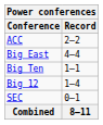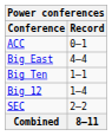 <table class="wikitable">
 <tr>
 <th colspan="2">Power conferences</th>
 </tr>
 <tr>
 <th>Conference</th>
 <th>Record</th>
 </tr>
 <tr>
 <td><a href='#'>ACC</a></td>
-<td>2–2</td>
+<td>0–1</td>
 </tr>
 <tr>
 <td><a href='#'>Big East</a></td>
 <td>4–4</td>
 </tr>
 <tr>
 <td><a href='#'>Big Ten</a></td>
 <td>1–1</td>
 </tr>
 <tr>
 <td><a href='#'>Big 12</a></td>
 <td>1–4</td>
 </tr>
 <tr>
 <td><a href='#'>SEC</a></td>
-<td>0–1</td>
+<td>2–2</td>
 </tr>
 <tr>
 <th align="left">Combined</th>
 <th align="left">8–11</th>
 </tr>
 </table>
